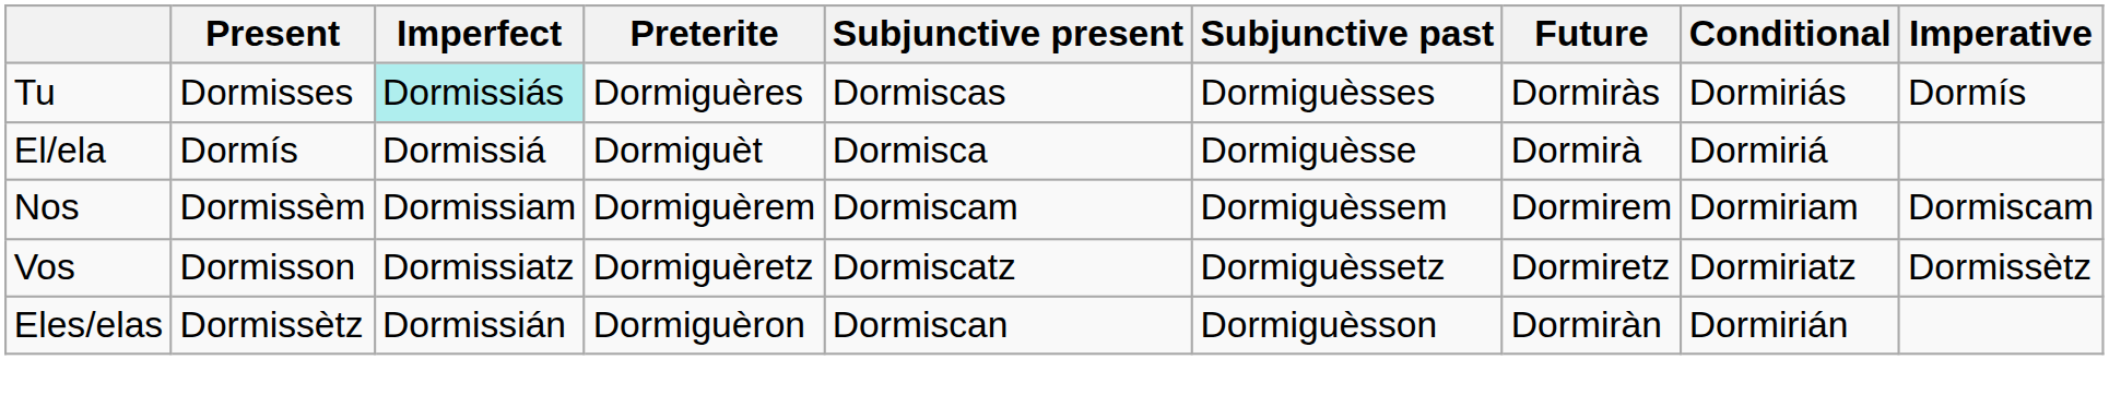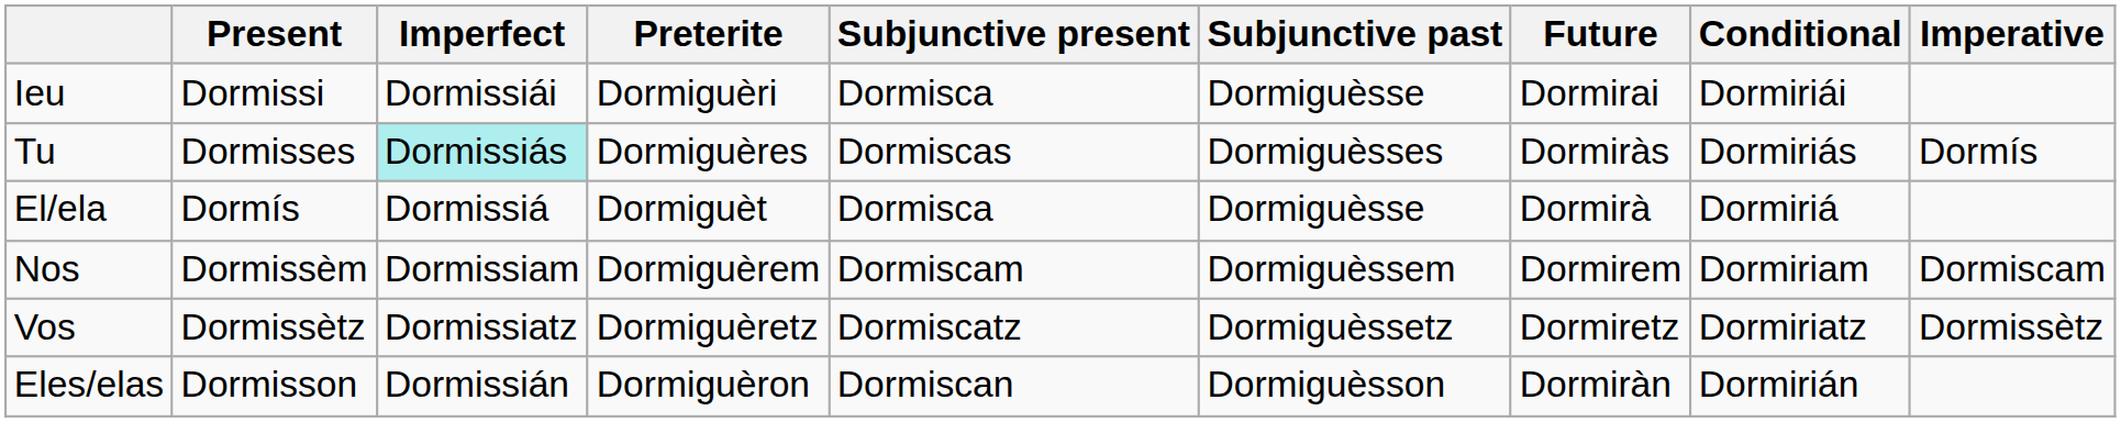 <table class = "wikitable">
 <tr>
 <th></th>
 <th>Present</th>
 <th>Imperfect</th>
 <th>Preterite</th>
 <th>Subjunctive present</th>
 <th>Subjunctive past</th>
 <th>Future</th>
 <th>Conditional</th>
 <th>Imperative</th>
+</tr>
+<tr>
+<td>Ieu</td>
+<td>Dormissi</td>
+<td>Dormissiái</td>
+<td>Dormiguèri</td>
+<td>Dormisca</td>
+<td>Dormiguèsse</td>
+<td>Dormirai</td>
+<td>Dormiriái</td>
+<td></td>
 </tr>
 <tr>
 <td>Tu</td>
 <td>Dormisses</td>
 <td style="background: paleturquoise;">Dormissiás</td>
 <td>Dormiguères</td>
 <td>Dormiscas</td>
 <td>Dormiguèsses</td>
 <td>Dormiràs</td>
 <td>Dormiriás</td>
 <td>Dormís</td>
 </tr>
 <tr>
 <td>El/ela</td>
 <td>Dormís</td>
 <td>Dormissiá</td>
 <td>Dormiguèt</td>
 <td>Dormisca</td>
 <td>Dormiguèsse</td>
 <td>Dormirà</td>
 <td>Dormiriá</td>
 <td></td>
 </tr>
 <tr>
 <td>Nos</td>
 <td>Dormissèm</td>
 <td>Dormissiam</td>
 <td>Dormiguèrem</td>
 <td>Dormiscam</td>
 <td>Dormiguèssem</td>
 <td>Dormirem</td>
 <td>Dormiriam</td>
 <td>Dormiscam</td>
 </tr>
 <tr>
 <td>Vos</td>
-<td>Dormisson</td>
+<td>Dormissètz</td>
 <td>Dormissiatz</td>
 <td>Dormiguèretz</td>
 <td>Dormiscatz</td>
 <td>Dormiguèssetz</td>
 <td>Dormiretz</td>
 <td>Dormiriatz</td>
 <td>Dormissètz</td>
 </tr>
 <tr>
 <td>Eles/elas</td>
-<td>Dormissètz</td>
+<td>Dormisson</td>
 <td>Dormissián</td>
 <td>Dormiguèron</td>
 <td>Dormiscan</td>
 <td>Dormiguèsson</td>
 <td>Dormiràn</td>
 <td>Dormirián</td>
 </tr>
 </table>
